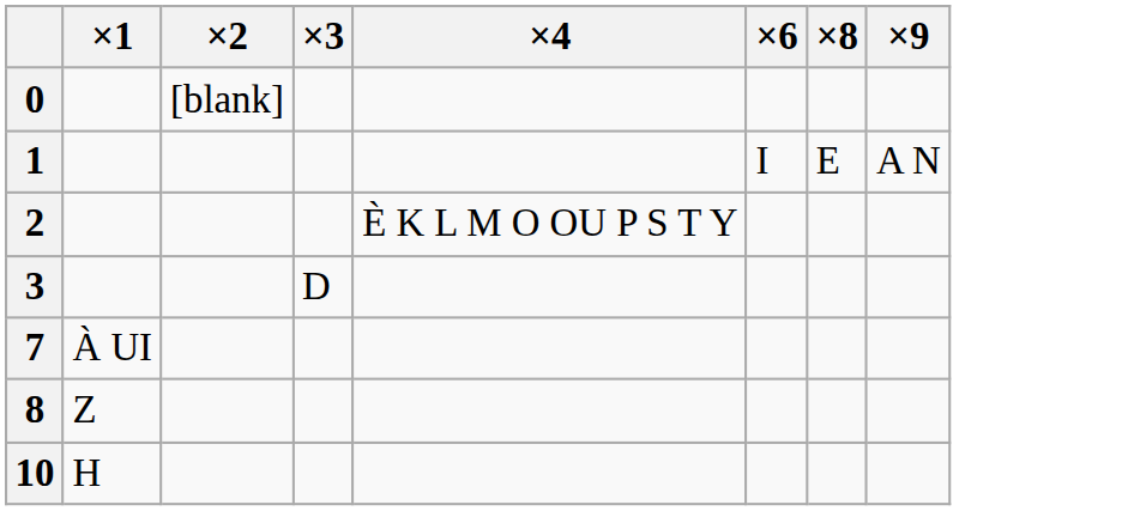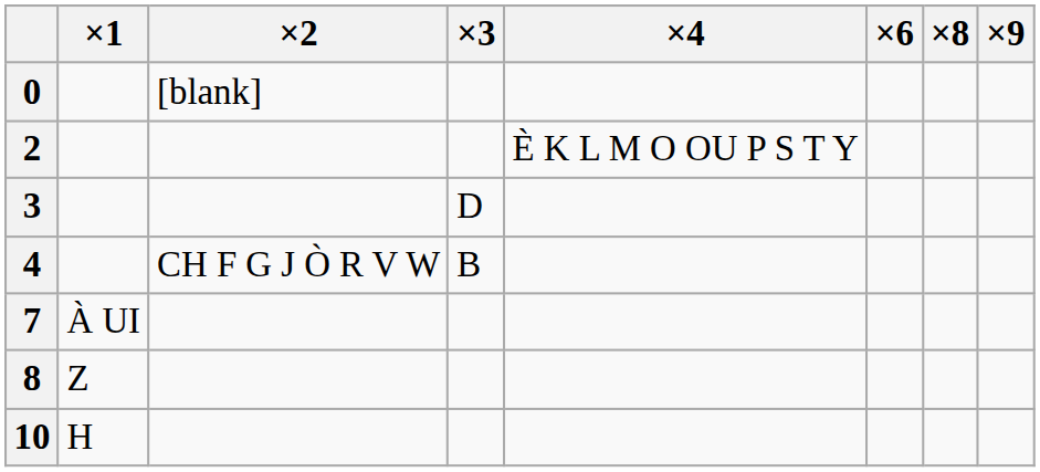 <table class="wikitable floatright">
 <tr>
 <th></th>
 <th>×1</th>
 <th>×2</th>
 <th>×3</th>
 <th>×4</th>
 <th>×6</th>
 <th>×8</th>
 <th>×9</th>
 </tr>
 <tr>
 <th>0</th>
 <td></td>
 <td>[blank]</td>
 <td></td>
 <td></td>
 <td></td>
 <td></td>
 <td></td>
 </tr>
 <tr>
-<th>1</th>
-<td></td>
-<td></td>
-<td></td>
-<td></td>
-<td>I</td>
-<td>E</td>
-<td>A N</td>
-</tr>
-<tr>
 <th>2</th>
 <td></td>
 <td></td>
 <td></td>
 <td>È K L M O OU P S T Y</td>
 <td></td>
 <td></td>
 <td></td>
 </tr>
 <tr>
 <th>3</th>
 <td></td>
 <td></td>
 <td>D</td>
+<td></td>
+<td></td>
+<td></td>
+<td></td>
+</tr>
+<tr>
+<th>4</th>
+<td></td>
+<td>CH F G J Ò R V W</td>
+<td>B</td>
 <td></td>
 <td></td>
 <td></td>
 <td></td>
 </tr>
 <tr>
 <th>7</th>
 <td>À UI</td>
 <td></td>
 <td></td>
 <td></td>
 <td></td>
 <td></td>
 <td></td>
 </tr>
 <tr>
 <th>8</th>
 <td>Z</td>
 <td></td>
 <td></td>
 <td></td>
 <td></td>
 <td></td>
 <td></td>
 </tr>
 <tr>
 <th>10</th>
 <td>H</td>
 <td></td>
 <td></td>
 <td></td>
 <td></td>
 <td></td>
 <td></td>
 </tr>
 </table>
